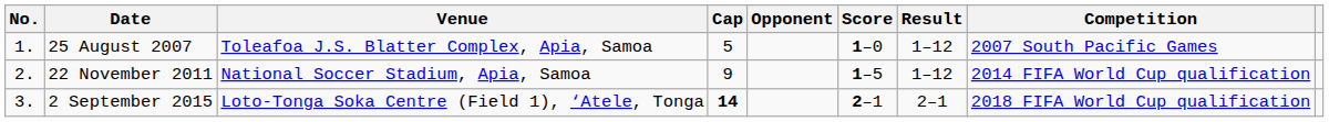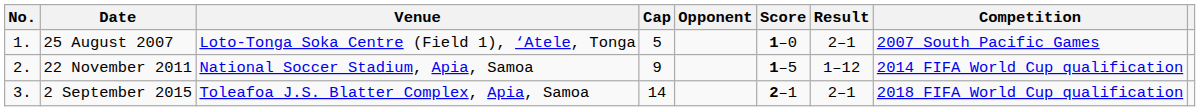 <table class="wikitable sortable" style="text-align:center;">
 <tr>
 <th scope="col">No.</th>
 <th scope="col">Date</th>
 <th scope="col">Venue</th>
 <th>Cap</th>
 <th scope="col">Opponent</th>
 <th scope="col">Score</th>
 <th scope="col">Result</th>
 <th scope="col">Competition</th>
 <th scope="col" class="unsortable"></th>
 </tr>
 <tr>
 <td>1.</td>
 <td style="text-align:left;">25 August 2007</td>
-<td style="text-align:left;"><a href='#'>Toleafoa J.S. Blatter Complex</a>, <a href='#'>Apia</a>, Samoa</td>
+<td style="text-align:left;"><a href='#'>Loto-Tonga Soka Centre</a> (Field 1), <a href='#'>‘Atele</a>, Tonga</td>
 <td>5</td>
 <td style="text-align:left;"></td>
 <td><strong>1</strong>–0</td>
-<td>1–12</td>
+<td>2–1</td>
 <td style="text-align:left;"><a href='#'>2007 South Pacific Games</a></td>
 <td></td>
 </tr>
 <tr>
 <td>2.</td>
 <td style="text-align:left;">22 November 2011</td>
 <td style="text-align:left;"><a href='#'>National Soccer Stadium</a>, <a href='#'>Apia</a>, Samoa</td>
 <td>9</td>
 <td style="text-align:left;"></td>
 <td><strong>1</strong>–5</td>
 <td>1–12</td>
 <td style="text-align:left;"><a href='#'>2014 FIFA World Cup qualification</a></td>
 <td></td>
 </tr>
 <tr>
 <td>3.</td>
 <td style="text-align:left;">2 September 2015</td>
-<td style="text-align:left;"><a href='#'>Loto-Tonga Soka Centre</a> (Field 1), <a href='#'>‘Atele</a>, Tonga</td>
-<td><strong>14</strong></td>
+<td style="text-align:left;"><a href='#'>Toleafoa J.S. Blatter Complex</a>, <a href='#'>Apia</a>, Samoa</td>
+<td>14</td>
 <td style="text-align:left;"></td>
 <td><strong>2</strong>–1</td>
 <td>2–1</td>
 <td style="text-align:left;"><a href='#'>2018 FIFA World Cup qualification</a></td>
 <td></td>
 </tr>
 </table>
